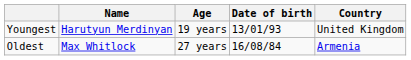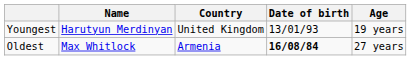 <table class="wikitable">
 <tr>
 <th></th>
 <th>Name</th>
+<th>Country</th>
+<th>Date of birth</th>
 <th>Age</th>
-<th>Date of birth</th>
-<th>Country</th>
 </tr>
 <tr>
 <td>Youngest</td>
 <td><a href='#'>Harutyun Merdinyan</a></td>
+<td>  United Kingdom</td>
+<td>13/01/93</td>
 <td>19 years</td>
-<td>13/01/93</td>
-<td>  United Kingdom</td>
 </tr>
 <tr>
 <td>Oldest</td>
 <td><a href='#'>Max Whitlock</a></td>
+<td> <a href='#'>Armenia</a></td>
+<td><strong>16/08/84</strong></td>
 <td>27 years</td>
-<td>16/08/84</td>
-<td> <a href='#'>Armenia</a></td>
 </tr>
 </table>
